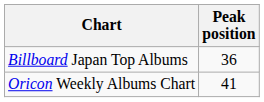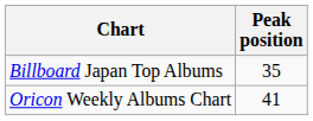 <table class="wikitable">
 <tr>
 <th>Chart</th>
 <th>Peak<br>position</th>
 </tr>
 <tr>
 <td><em><a href='#'>Billboard</a></em> Japan Top Albums </td>
-<td align="center">36</td>
+<td align="center">35</td>
 </tr>
 <tr>
 <td><em><a href='#'>Oricon</a></em> Weekly Albums Chart </td>
 <td align="center">41</td>
 </tr>
 </table>
